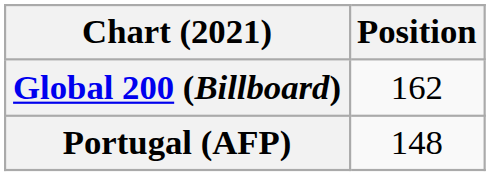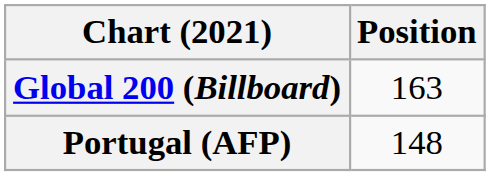 <table class="wikitable plainrowheaders" style="text-align:center">
 <tr>
 <th scope="col">Chart (2021)</th>
 <th scope="col">Position</th>
 </tr>
 <tr>
 <th scope="row"><a href='#'>Global 200</a> (<em>Billboard</em>)</th>
-<td>162</td>
+<td>163</td>
 </tr>
 <tr>
 <th scope="row">Portugal (AFP)</th>
 <td>148</td>
 </tr>
 </table>
